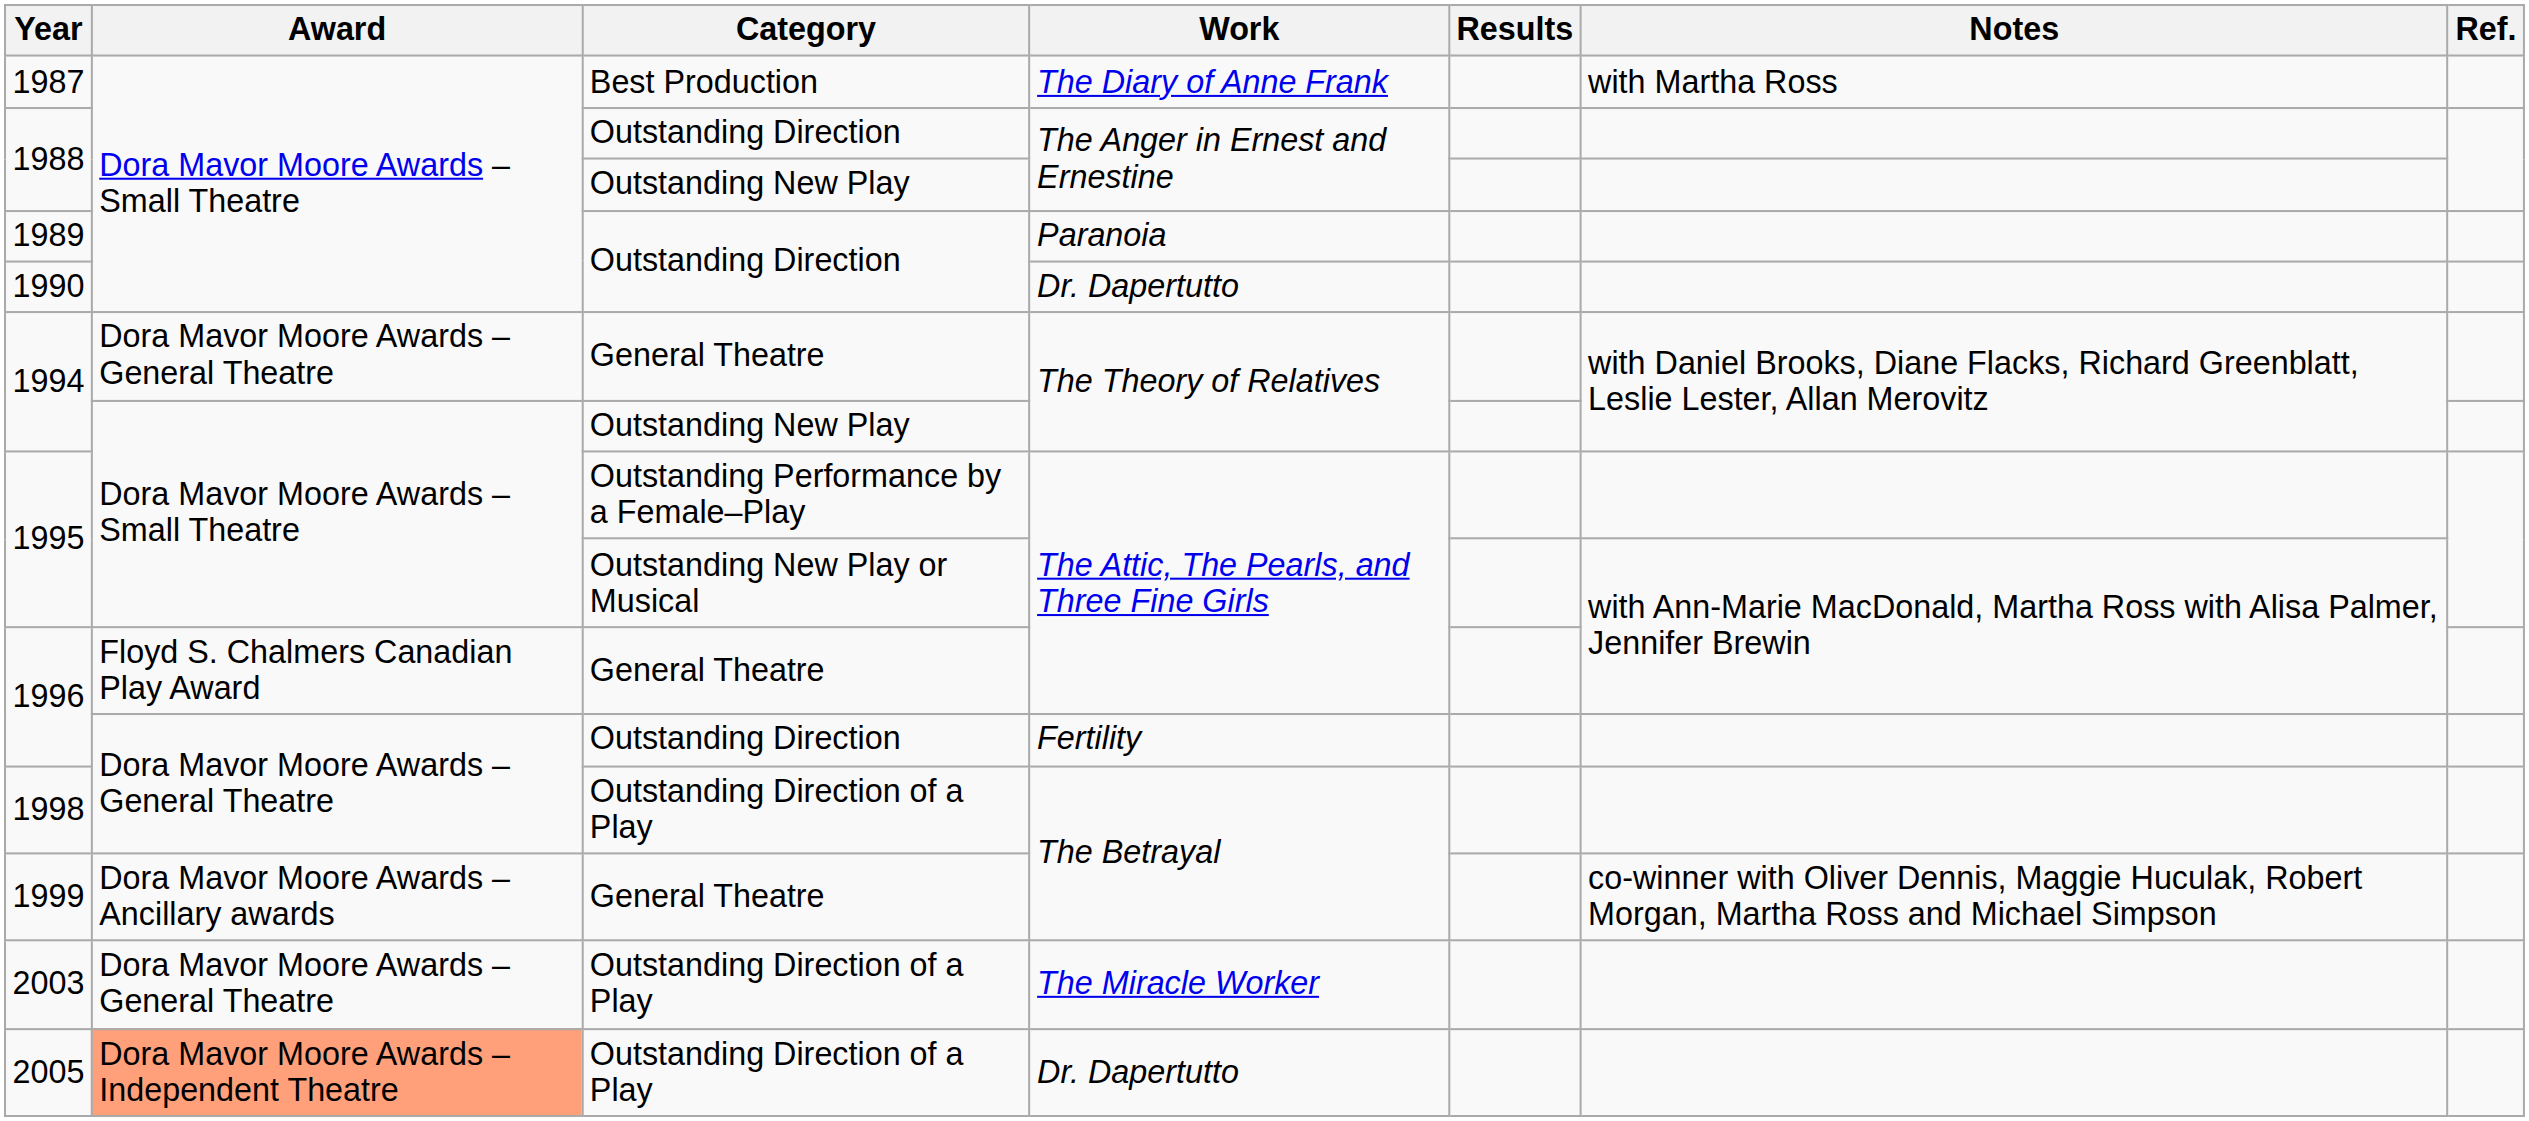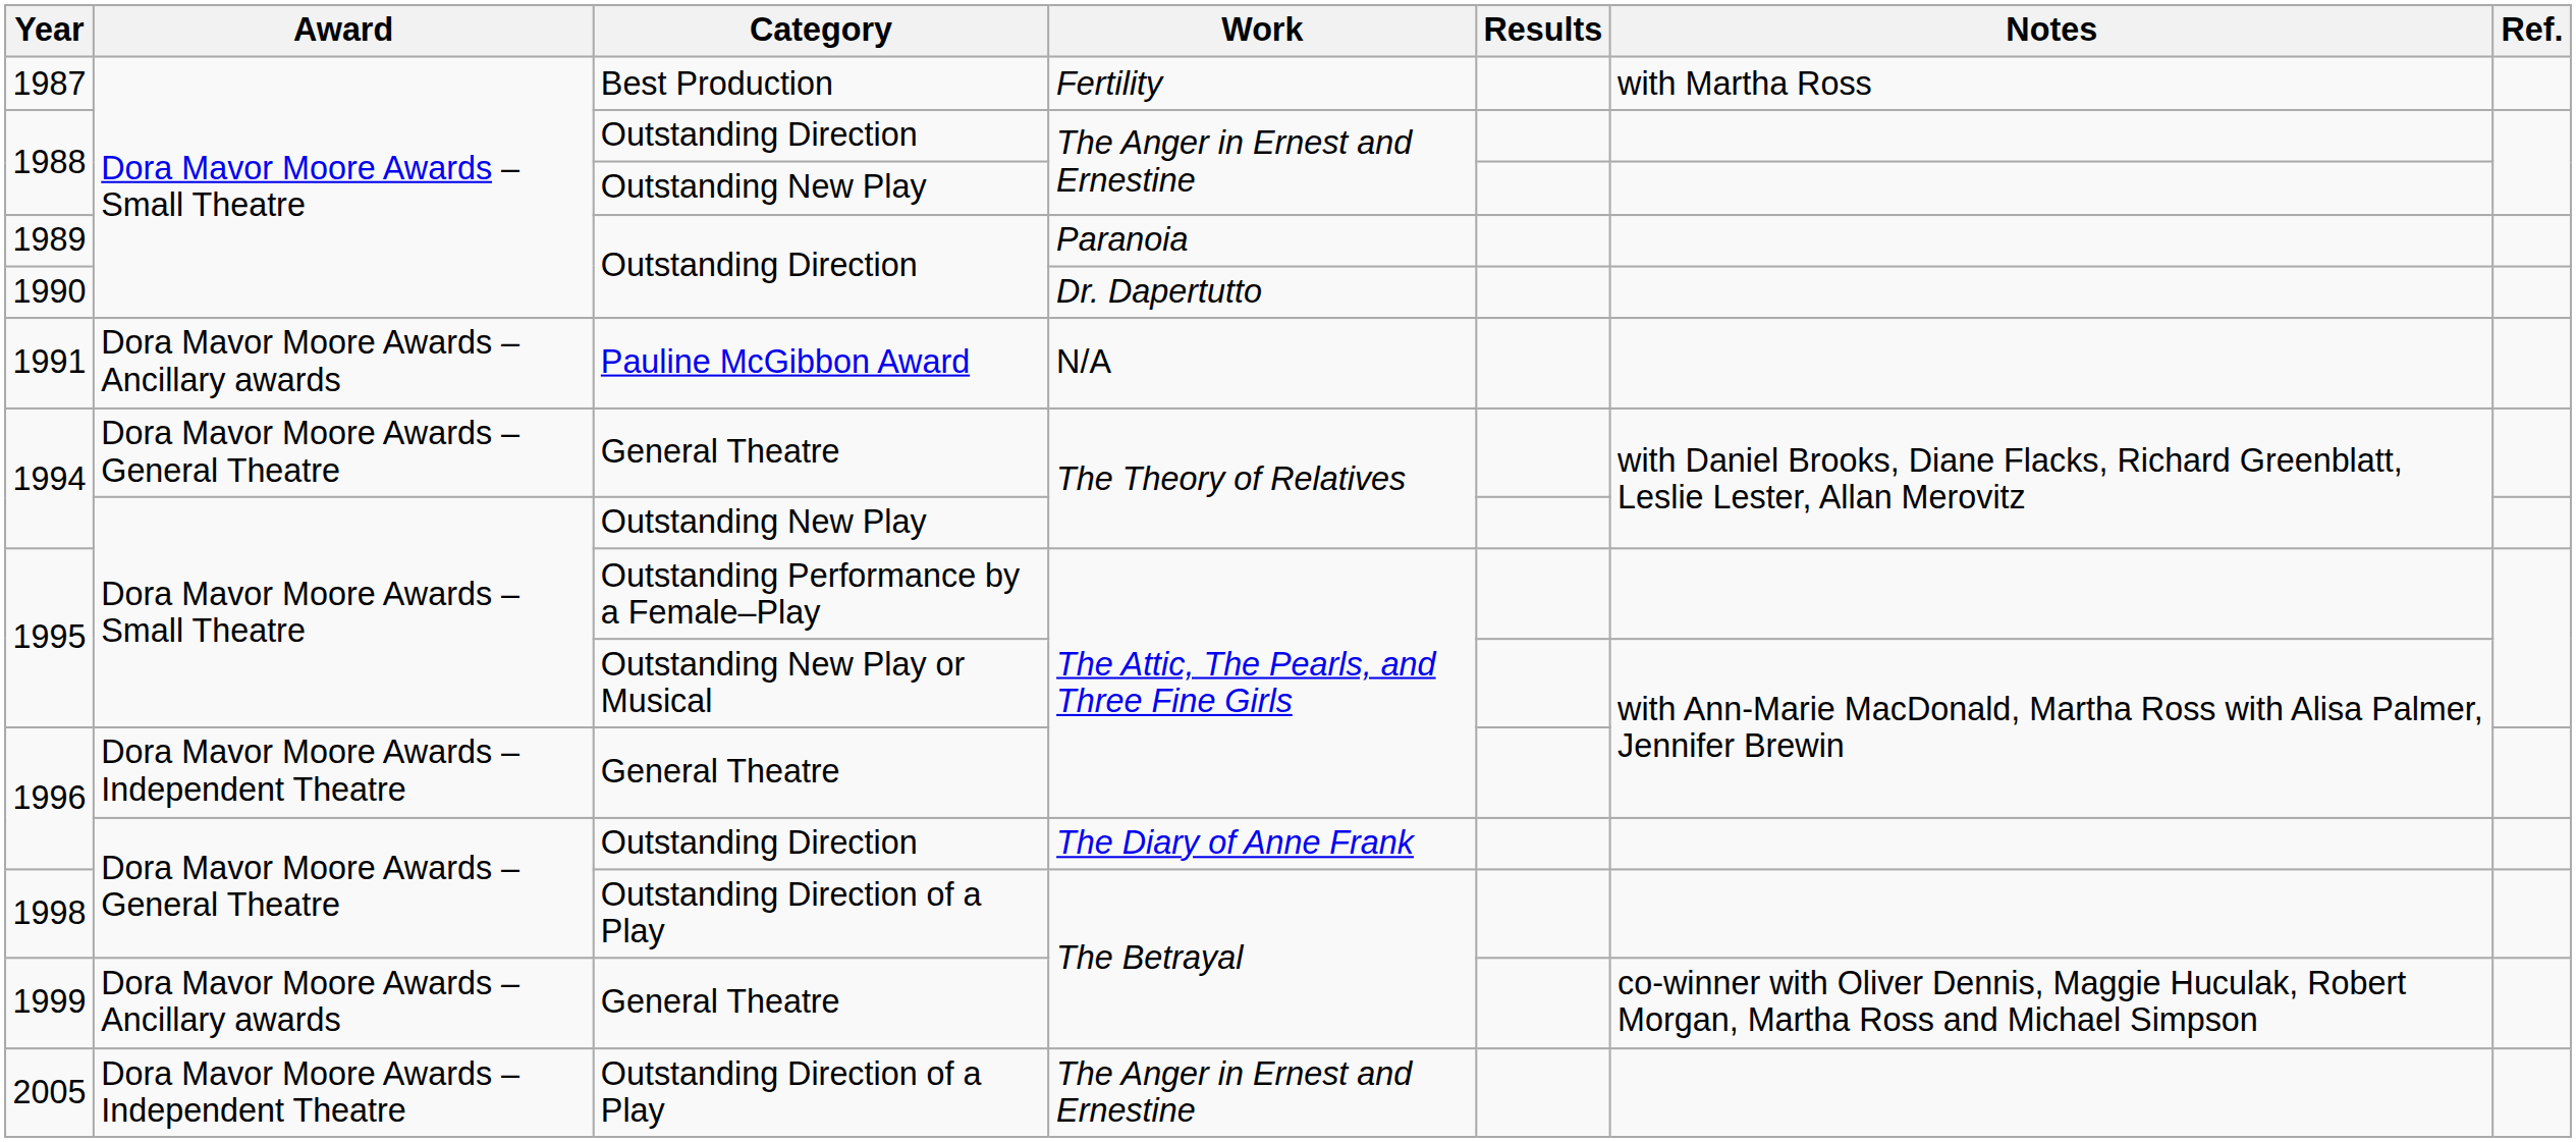 <table class="wikitable">
 <tr>
 <th>Year</th>
 <th>Award</th>
 <th>Category</th>
 <th>Work</th>
 <th>Results</th>
 <th>Notes</th>
 <th>Ref.</th>
 </tr>
 <tr>
 <td>1987</td>
 <td rowspan="5"><a href='#'>Dora Mavor Moore Awards</a> – Small Theatre</td>
 <td>Best Production</td>
-<td><em><a href='#'>The Diary of Anne Frank</a></em></td>
+<td><em>Fertility</em></td>
 <td></td>
 <td>with Martha Ross</td>
 <td></td>
 </tr>
 <tr>
 <td rowspan="2">1988</td>
 <td>Outstanding Direction</td>
 <td rowspan="2"><em>The Anger in Ernest and Ernestine</em></td>
 <td></td>
 <td></td>
 <td rowspan="2"></td>
 </tr>
 <tr>
 <td>Outstanding New Play</td>
 <td></td>
 <td></td>
 </tr>
 <tr>
 <td>1989</td>
 <td rowspan="2">Outstanding Direction</td>
 <td><em>Paranoia</em></td>
 <td></td>
 <td></td>
 <td></td>
 </tr>
 <tr>
 <td>1990</td>
 <td><em>Dr. Dapertutto</em></td>
+<td></td>
+<td></td>
+<td></td>
+</tr>
+<tr>
+<td>1991</td>
+<td>Dora Mavor Moore Awards <em>–</em> Ancillary awards</td>
+<td><a href='#'>Pauline McGibbon Award</a></td>
+<td>N/A</td>
 <td></td>
 <td></td>
 <td></td>
 </tr>
 <tr>
 <td rowspan="2">1994</td>
 <td>Dora Mavor Moore Awards – General Theatre</td>
 <td>General Theatre</td>
 <td rowspan="2"><em>The Theory of Relatives</em></td>
 <td></td>
 <td rowspan="2">with Daniel Brooks, Diane Flacks, Richard Greenblatt, Leslie Lester, Allan Merovitz</td>
 <td></td>
 </tr>
 <tr>
 <td rowspan="3">Dora Mavor Moore Awards – Small Theatre</td>
 <td>Outstanding New Play</td>
 <td></td>
 <td></td>
 </tr>
 <tr>
 <td rowspan="2">1995</td>
 <td>Outstanding Performance by a Female–Play</td>
 <td rowspan="3"><em><a href='#'>The Attic, The Pearls, and Three Fine Girls</a></em></td>
 <td></td>
 <td></td>
 <td rowspan="2"></td>
 </tr>
 <tr>
 <td>Outstanding New Play or Musical</td>
 <td></td>
 <td rowspan="2">with Ann-Marie MacDonald, Martha Ross with Alisa Palmer, Jennifer Brewin</td>
 </tr>
 <tr>
 <td rowspan="2">1996</td>
-<td>Floyd S. Chalmers Canadian Play Award</td>
+<td>Dora Mavor Moore Awards – Independent Theatre</td>
 <td>General Theatre</td>
 <td></td>
 <td></td>
 </tr>
 <tr>
 <td rowspan="2">Dora Mavor Moore Awards – General Theatre</td>
 <td>Outstanding Direction</td>
-<td><em>Fertility</em></td>
+<td><em><a href='#'>The Diary of Anne Frank</a></em></td>
 <td></td>
 <td></td>
 <td></td>
 </tr>
 <tr>
 <td>1998</td>
 <td>Outstanding Direction of a Play</td>
 <td rowspan="2"><em>The Betrayal</em></td>
 <td></td>
 <td></td>
 <td></td>
 </tr>
 <tr>
 <td>1999</td>
 <td>Dora Mavor Moore Awards <em>–</em> Ancillary awards</td>
 <td>General Theatre</td>
 <td></td>
 <td>co-winner with Oliver Dennis, Maggie Huculak, Robert Morgan, Martha Ross and Michael Simpson</td>
 <td></td>
 </tr>
 <tr>
-<td>2003</td>
-<td>Dora Mavor Moore Awards – General Theatre</td>
+<td>2005</td>
+<td>Dora Mavor Moore Awards – Independent Theatre</td>
 <td>Outstanding Direction of a Play</td>
-<td><em><a href='#'>The Miracle Worker</a></em></td>
-<td></td>
-<td></td>
-<td></td>
-</tr>
-<tr>
-<td>2005</td>
-<td style="background: lightsalmon;">Dora Mavor Moore Awards – Independent Theatre</td>
-<td>Outstanding Direction of a Play</td>
-<td><em>Dr. Dapertutto</em></td>
+<td><em>The Anger in Ernest and Ernestine</em></td>
 <td></td>
 <td></td>
 <td></td>
 </tr>
 </table>
